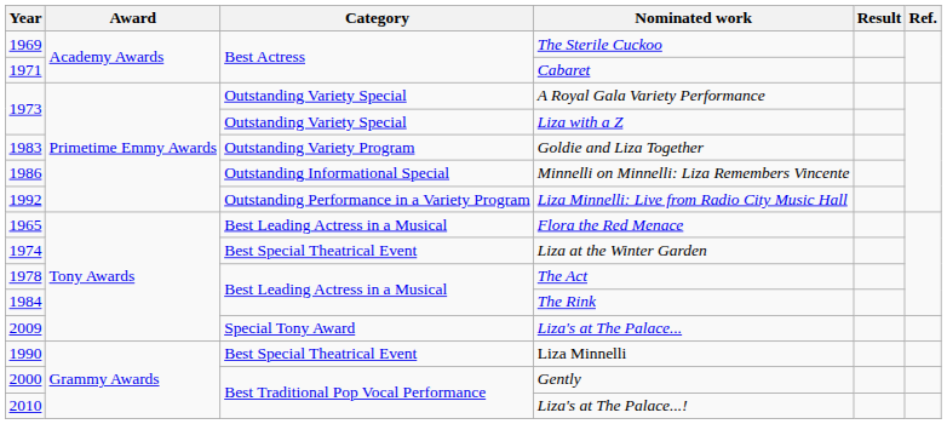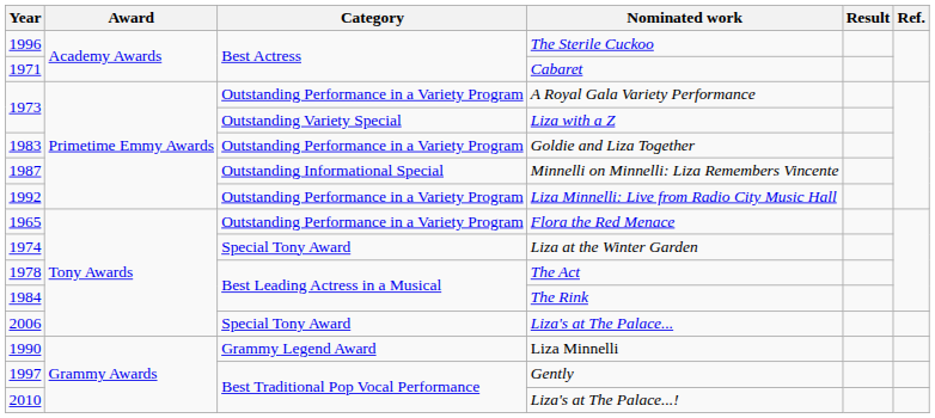 <table class="wikitable">
 <tr>
 <th>Year</th>
 <th>Award</th>
 <th>Category</th>
 <th>Nominated work</th>
 <th>Result</th>
 <th>Ref.</th>
 </tr>
 <tr>
-<td><a href='#'>1969</a></td>
+<td><a href='#'>1996</a></td>
 <td rowspan=2><a href='#'>Academy Awards</a></td>
 <td rowspan=2><a href='#'>Best Actress</a></td>
 <td><em><a href='#'>The Sterile Cuckoo</a></em></td>
 <td></td>
 <td rowspan=2></td>
 </tr>
 <tr>
 <td><a href='#'>1971</a></td>
 <td><em><a href='#'>Cabaret</a></em></td>
 <td></td>
 </tr>
 <tr>
 <td rowspan=2><a href='#'>1973</a></td>
 <td rowspan=5><a href='#'>Primetime Emmy Awards</a></td>
-<td><a href='#'>Outstanding Variety Special</a></td>
+<td><a href='#'>Outstanding Performance in a Variety Program</a></td>
 <td><em>A Royal Gala Variety Performance</em></td>
 <td></td>
 <td rowspan=5></td>
 </tr>
 <tr>
 <td><a href='#'>Outstanding Variety Special</a></td>
 <td><em><a href='#'>Liza with a Z</a></em></td>
 <td></td>
 </tr>
 <tr>
 <td><a href='#'>1983</a></td>
-<td><a href='#'>Outstanding Variety Program</a></td>
+<td><a href='#'>Outstanding Performance in a Variety Program</a></td>
 <td><em>Goldie and Liza Together</em></td>
 <td></td>
 </tr>
 <tr>
-<td><a href='#'>1986</a></td>
+<td><a href='#'>1987</a></td>
 <td><a href='#'>Outstanding Informational Special</a></td>
 <td><em>Minnelli on Minnelli: Liza Remembers Vincente</em></td>
 <td></td>
 </tr>
 <tr>
 <td><a href='#'>1992</a></td>
 <td><a href='#'>Outstanding Performance in a Variety Program</a></td>
 <td><em><a href='#'>Liza Minnelli: Live from Radio City Music Hall</a></em></td>
 <td></td>
 </tr>
 <tr>
 <td style="text-align:center;"><a href='#'>1965</a></td>
 <td rowspan=5><a href='#'>Tony Awards</a></td>
-<td><a href='#'>Best Leading Actress in a Musical</a></td>
+<td><a href='#'>Outstanding Performance in a Variety Program</a></td>
 <td><em><a href='#'>Flora the Red Menace</a></em></td>
 <td></td>
 <td style="text-align:center;" rowspan="4"></td>
 </tr>
 <tr>
 <td style="text-align:center;"><a href='#'>1974</a></td>
-<td><a href='#'>Best Special Theatrical Event</a></td>
+<td><a href='#'>Special Tony Award</a></td>
 <td><em>Liza at the Winter Garden</em></td>
 <td></td>
 </tr>
 <tr>
 <td style="text-align:center;"><a href='#'>1978</a></td>
 <td rowspan=2><a href='#'>Best Leading Actress in a Musical</a></td>
 <td><em><a href='#'>The Act</a></em></td>
 <td></td>
 </tr>
 <tr>
 <td style="text-align:center;"><a href='#'>1984</a></td>
 <td><em><a href='#'>The Rink</a></em></td>
 <td></td>
 </tr>
 <tr>
-<td style="text-align:center;"><a href='#'>2009</a></td>
+<td style="text-align:center;"><a href='#'>2006</a></td>
 <td><a href='#'>Special Tony Award</a></td>
 <td><em><a href='#'>Liza's at The Palace...</a></em></td>
 <td></td>
 <td style="text-align:center;"></td>
 </tr>
 <tr>
 <td><a href='#'>1990</a></td>
 <td rowspan="3"><a href='#'>Grammy Awards</a></td>
-<td><a href='#'>Best Special Theatrical Event</a></td>
+<td><a href='#'>Grammy Legend Award</a></td>
 <td>Liza Minnelli</td>
 <td></td>
 <td></td>
 </tr>
 <tr>
-<td style="text-align:center;"><a href='#'>2000</a></td>
+<td style="text-align:center;"><a href='#'>1997</a></td>
 <td rowspan="2"><a href='#'>Best Traditional Pop Vocal Performance</a></td>
 <td><em>Gently</em></td>
 <td></td>
 <td style="text-align:center;"></td>
 </tr>
 <tr>
 <td style="text-align:center;"><a href='#'>2010</a></td>
 <td><em>Liza's at The Palace...!</em></td>
 <td></td>
 <td style="text-align:center;"></td>
 </tr>
 </table>
